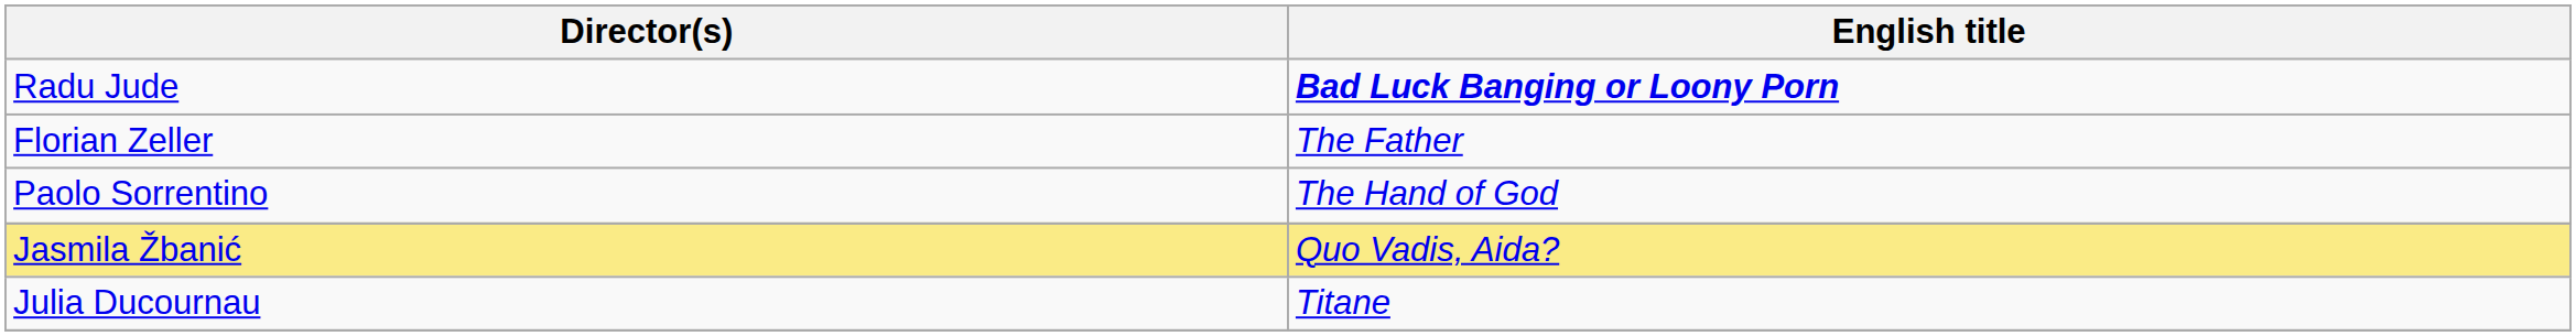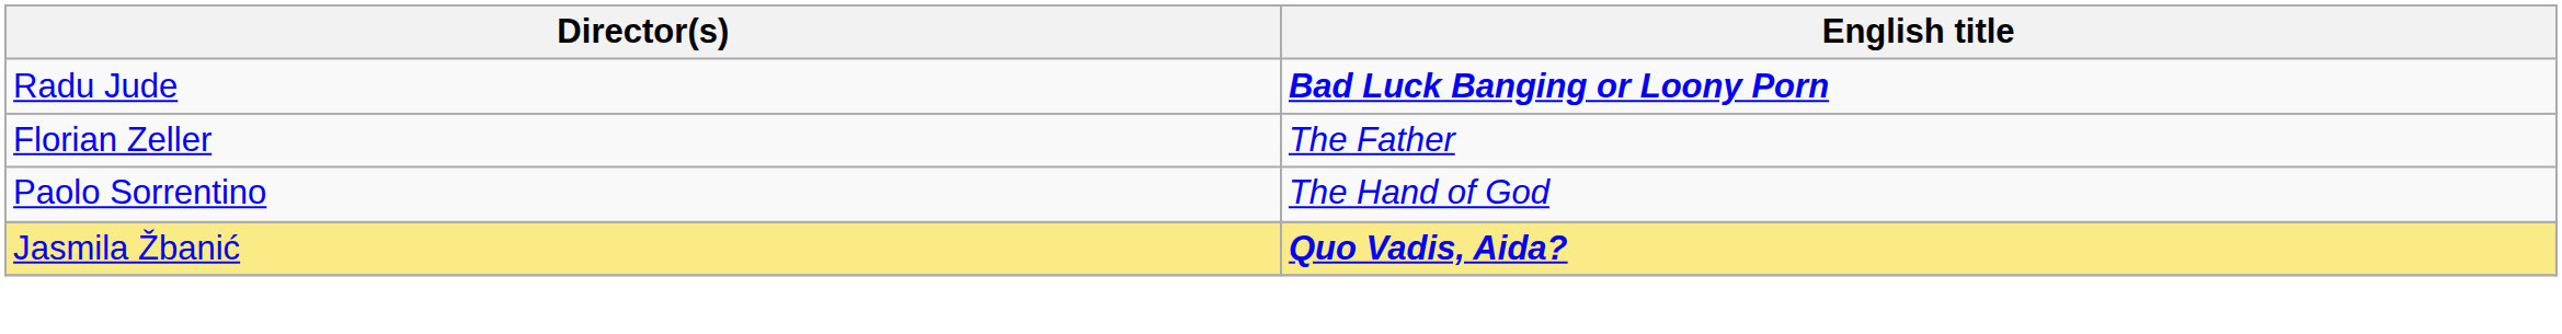 <table class="wikitable" width="95%" cellpadding="5">
 <tr>
 <th width="25%">Director(s)</th>
 <th width="25%">English title</th>
 </tr>
 <tr>
 <td> <a href='#'>Radu Jude</a></td>
 <td><strong><em><a href='#'>Bad Luck Banging or Loony Porn</a></em></strong></td>
 </tr>
 <tr>
 <td> <a href='#'>Florian Zeller</a></td>
 <td><em><a href='#'>The Father</a></em></td>
 </tr>
 <tr>
 <td> <a href='#'>Paolo Sorrentino</a></td>
 <td><em><a href='#'>The Hand of God</a></em></td>
 </tr>
 <tr>
 </tr>
 <tr style="background:#FAEB86">
 <td> <a href='#'>Jasmila Žbanić</a></td>
-<td><em><a href='#'>Quo Vadis, Aida?</a></em></td>
-</tr>
-<tr>
-<td> <a href='#'>Julia Ducournau</a></td>
-<td><em><a href='#'>Titane</a></em></td>
+<td><strong><em><a href='#'>Quo Vadis, Aida?</a></em></strong></td>
 </tr>
 <tr>
 </tr>
 </table>
